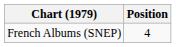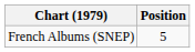 <table class="wikitable" style="text-align:center;">
 <tr>
 <th scope="col">Chart (1979)</th>
 <th scope="col">Position</th>
 </tr>
 <tr>
 <td align="left">French Albums (SNEP)</td>
-<td>4</td>
+<td>5</td>
 </tr>
 </table>
